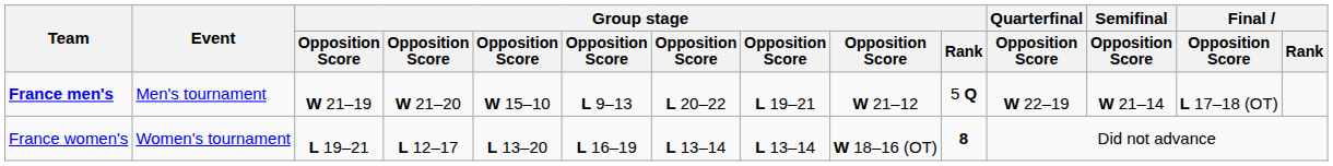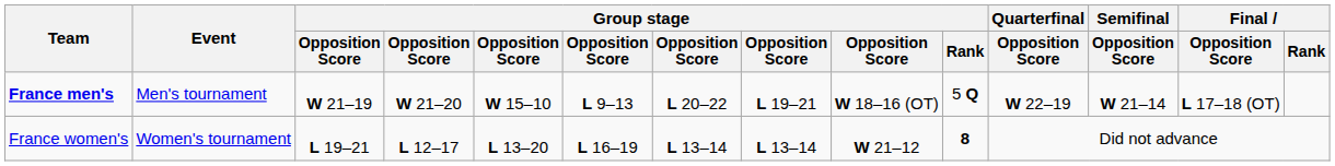 <table class=wikitable style=font-size:90%;text-align:center>
 <tr>
 <th rowspan=2>Team</th>
 <th rowspan=2>Event</th>
 <th colspan=8>Group stage</th>
 <th>Quarterfinal</th>
 <th>Semifinal</th>
 <th colspan=2>Final / </th>
 </tr>
 <tr style=font-size:95%>
 <th>Opposition<br>Score</th>
 <th>Opposition<br>Score</th>
 <th>Opposition<br>Score</th>
 <th>Opposition<br>Score</th>
 <th>Opposition<br>Score</th>
 <th>Opposition<br>Score</th>
 <th>Opposition<br>Score</th>
 <th>Rank</th>
 <th>Opposition<br>Score</th>
 <th>Opposition<br>Score</th>
 <th>Opposition<br>Score</th>
 <th>Rank</th>
 </tr>
 <tr>
 <td align=left><strong><a href='#'>France men's</a></strong></td>
 <td align=left><a href='#'>Men's tournament</a></td>
 <td><br><strong>W</strong> 21–19</td>
 <td><br><strong>W</strong> 21–20</td>
 <td><br><strong>W</strong> 15–10</td>
 <td><br><strong>L</strong> 9–13</td>
 <td><br><strong>L</strong> 20–22</td>
 <td><br><strong>L</strong> 19–21</td>
-<td><br><strong>W</strong> 21–12</td>
+<td><br><strong>W</strong> 18–16 (OT)</td>
 <td>5 <strong>Q</strong></td>
 <td><br><strong>W</strong> 22–19</td>
 <td><br><strong>W</strong> 21–14</td>
 <td><br><strong>L</strong> 17–18 (OT)</td>
 <td></td>
 </tr>
 <tr>
 <td align=left><a href='#'>France women's</a></td>
 <td align=left><a href='#'>Women's tournament</a></td>
 <td><br><strong>L</strong> 19–21</td>
 <td><br><strong>L</strong> 12–17</td>
 <td><br><strong>L</strong> 13–20</td>
 <td><br><strong>L</strong> 16–19</td>
 <td><br><strong>L</strong> 13–14</td>
 <td><br><strong>L</strong> 13–14</td>
-<td><br><strong>W</strong> 18–16 (OT)</td>
+<td><br><strong>W</strong> 21–12</td>
 <td><strong>8</strong></td>
 <td colspan="4">Did not advance</td>
 </tr>
 </table>
